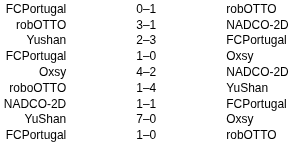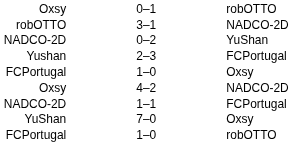 <table style="width:100%" cellspacing="1">
 <tr>
 <th width=25%></th>
 <th width=15%></th>
 <th width=25%></th>
 </tr>
 <tr style=font-size:90%>
-<td align=right>FCPortugal </td>
+<td align=right>Oxsy </td>
 <td align=center>0–1</td>
 <td> robOTTO</td>
 <td></td>
 </tr>
 <tr style=font-size:90%>
 <td align=right>robOTTO </td>
 <td align=center>3–1</td>
 <td> NADCO-2D</td>
+<td></td>
+</tr>
+<tr style=font-size:90%>
+<td align=right>NADCO-2D </td>
+<td align=center>0–2</td>
+<td> YuShan</td>
 <td></td>
 </tr>
 <tr style=font-size:90%>
 <td align=right>Yushan </td>
 <td align=center>2–3</td>
 <td> FCPortugal</td>
 <td></td>
 </tr>
 <tr style=font-size:90%>
 <td align=right>FCPortugal </td>
 <td align=center>1–0</td>
 <td> Oxsy</td>
 <td></td>
 </tr>
 <tr style=font-size:90%>
 <td align=right>Oxsy </td>
 <td align=center>4–2</td>
 <td> NADCO-2D</td>
 <td></td>
 </tr>
 <tr style=font-size:90%>
-<td align=right>roboOTTO </td>
-<td align=center>1–4</td>
-<td> YuShan</td>
-<td></td>
-</tr>
-<tr style=font-size:90%>
 <td align=right>NADCO-2D </td>
 <td align=center>1–1</td>
 <td> FCPortugal</td>
 <td></td>
 </tr>
 <tr style=font-size:90%>
 <td align=right>YuShan </td>
 <td align=center>7–0</td>
 <td> Oxsy</td>
 <td></td>
 </tr>
 <tr style=font-size:90%>
 <td align=right>FCPortugal </td>
 <td align=center>1–0</td>
 <td> robOTTO</td>
 <td></td>
 </tr>
 </table>
